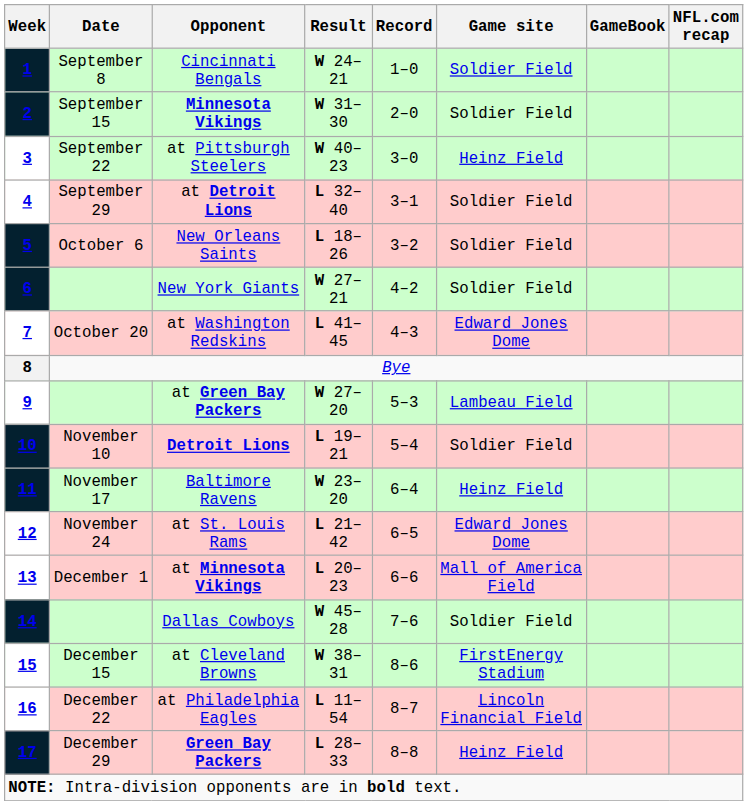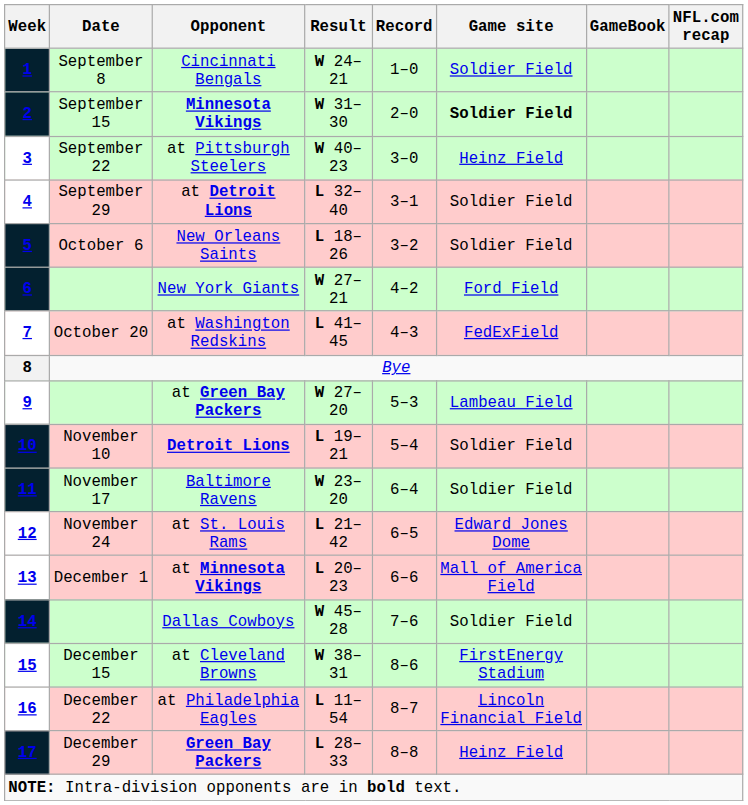 <table class="wikitable" style="align=center">
 <tr>
 <th>Week</th>
 <th>Date</th>
 <th>Opponent</th>
 <th>Result</th>
 <th>Record</th>
 <th>Game site</th>
 <th>GameBook</th>
 <th>NFL.com<br>recap</th>
 </tr>
 <tr style="background:#cfc; text-align:center;">
 <th style="background:#03202F; color:white;"><a href='#'><span>1</span></a></th>
 <td>September 8</td>
 <td><a href='#'>Cincinnati Bengals</a></td>
 <td><strong>W</strong> 24–21</td>
 <td>1–0</td>
 <td><a href='#'>Soldier Field</a></td>
 <td></td>
 <td></td>
 </tr>
 <tr style="background:#cfc; text-align:center;">
 <th style="background:#03202F; color:#df6108;"><a href='#'><span>2</span></a></th>
 <td>September 15</td>
 <td><strong><a href='#'>Minnesota Vikings</a></strong></td>
 <td><strong>W</strong> 31–30</td>
 <td>2–0</td>
-<td>Soldier Field</td>
+<td><strong>Soldier Field</strong></td>
 <td></td>
 <td></td>
 </tr>
 <tr style="background:#cfc; text-align:center;">
 <th style="background:white; color:#03202F;"><a href='#'><span>3</span></a></th>
 <td>September 22</td>
 <td>at <a href='#'>Pittsburgh Steelers</a></td>
 <td><strong>W</strong> 40–23</td>
 <td>3–0</td>
 <td><a href='#'>Heinz Field</a></td>
 <td></td>
 <td></td>
 </tr>
 <tr style="background:#fcc; text-align:center;">
 <th style="background:white; color:#03202F;"><a href='#'><span>4</span></a></th>
 <td>September 29</td>
 <td>at <strong><a href='#'>Detroit Lions</a></strong></td>
 <td><strong>L</strong> 32–40</td>
 <td>3–1</td>
 <td>Soldier Field</td>
 <td></td>
 <td></td>
 </tr>
 <tr style="background:#fcc; text-align:center;">
 <th style="background:#03202F; color:white;"><a href='#'><span>5</span></a></th>
 <td>October 6</td>
 <td><a href='#'>New Orleans Saints</a></td>
 <td><strong>L</strong> 18–26</td>
 <td>3–2</td>
 <td>Soldier Field</td>
 <td></td>
 <td></td>
 </tr>
 <tr style="background:#cfc; text-align:center;">
 <th style="background:#03202F; color:white;"><a href='#'><span>6</span></a></th>
 <td></td>
 <td><a href='#'>New York Giants</a></td>
 <td><strong>W</strong> 27–21</td>
 <td>4–2</td>
-<td>Soldier Field</td>
+<td><a href='#'>Ford Field</a></td>
 <td></td>
 <td></td>
 </tr>
 <tr style="background:#fcc; text-align:center;">
 <th style="background:white; color:#03202F;"><a href='#'><span>7</span></a></th>
 <td>October 20</td>
 <td>at <a href='#'>Washington Redskins</a></td>
 <td><strong>L</strong> 41–45</td>
 <td>4–3</td>
-<td><a href='#'>Edward Jones Dome</a></td>
+<td><a href='#'>FedExField</a></td>
 <td></td>
 <td></td>
 </tr>
 <tr>
 <th>8</th>
 <td colspan="7" style="text-align:center;"><em><a href='#'>Bye</a></em></td>
 </tr>
 <tr style="background:#cfc; text-align:center;">
 <th style="background:white; color:#03202F;"><a href='#'><span>9</span></a></th>
 <td></td>
 <td>at <strong><a href='#'>Green Bay Packers</a></strong></td>
 <td><strong>W</strong> 27–20</td>
 <td>5–3</td>
 <td><a href='#'>Lambeau Field</a></td>
 <td></td>
 <td></td>
 </tr>
 <tr style="background:#fcc; text-align:center;">
 <th style="background:#03202F; color:white;"><a href='#'><span>10</span></a></th>
 <td>November 10</td>
 <td><strong><a href='#'>Detroit Lions</a></strong></td>
 <td><strong>L</strong> 19–21</td>
 <td>5–4</td>
 <td>Soldier Field</td>
 <td></td>
 <td></td>
 </tr>
 <tr style="background:#cfc; text-align:center;">
 <th style="background:#03202F; color:#df6108;"><a href='#'><span>11</span></a></th>
 <td>November 17</td>
 <td><a href='#'>Baltimore Ravens</a></td>
 <td><strong>W</strong> 23–20 </td>
 <td>6–4</td>
-<td><a href='#'>Heinz Field</a></td>
+<td>Soldier Field</td>
 <td></td>
 <td></td>
 </tr>
 <tr style="background:#fcc; text-align:center;">
 <th style="background:white; color:#03202F;"><a href='#'><span>12</span></a></th>
 <td>November 24</td>
 <td>at <a href='#'>St. Louis Rams</a></td>
 <td><strong>L</strong> 21–42</td>
 <td>6–5</td>
 <td><a href='#'>Edward Jones Dome</a></td>
 <td></td>
 <td></td>
 </tr>
 <tr style="background:#fcc; text-align:center;">
 <th style="background:white; color:#03202F;"><a href='#'><span>13</span></a></th>
 <td>December 1</td>
 <td>at <strong><a href='#'>Minnesota Vikings</a></strong></td>
 <td><strong>L</strong> 20–23 </td>
 <td>6–6</td>
 <td><a href='#'>Mall of America Field</a></td>
 <td></td>
 <td></td>
 </tr>
 <tr style="background:#cfc; text-align:center;">
 <th style="background:#03202F; color:white;"><a href='#'><span>14</span></a></th>
 <td></td>
 <td><a href='#'>Dallas Cowboys</a></td>
 <td><strong>W</strong> 45–28</td>
 <td>7–6</td>
 <td>Soldier Field</td>
 <td></td>
 <td></td>
 </tr>
 <tr style="background:#cfc; text-align:center;">
 <th style="background:white; color:#03202F;"><a href='#'><span>15</span></a></th>
 <td>December 15</td>
 <td>at <a href='#'>Cleveland Browns</a></td>
 <td><strong>W</strong> 38–31</td>
 <td>8–6</td>
 <td><a href='#'>FirstEnergy Stadium</a></td>
 <td></td>
 <td></td>
 </tr>
 <tr style="background:#fcc; text-align:center;">
 <th style="background:white; color:#03202F;"><a href='#'><span>16</span></a></th>
 <td>December 22</td>
 <td>at <a href='#'>Philadelphia Eagles</a></td>
 <td><strong>L</strong> 11–54</td>
 <td>8–7</td>
 <td><a href='#'>Lincoln Financial Field</a></td>
 <td></td>
 <td></td>
 </tr>
 <tr style="background:#fcc; text-align:center;">
 <th style="background:#03202F; color:white;"><a href='#'><span>17</span></a></th>
 <td>December 29</td>
 <td><strong><a href='#'>Green Bay Packers</a></strong></td>
 <td><strong>L</strong> 28–33</td>
 <td>8–8</td>
 <td><a href='#'>Heinz Field</a></td>
 <td></td>
 <td></td>
 </tr>
 <tr>
 <td colspan="8"><strong>NOTE:</strong> Intra-division opponents are in <strong>bold</strong> text.<br></td>
 </tr>
 </table>
